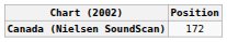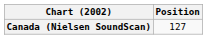 <table class="wikitable plainrowheaders" style="text-align:center">
 <tr>
 <th>Chart (2002)</th>
 <th>Position</th>
 </tr>
 <tr>
 <th scope="row">Canada (Nielsen SoundScan)</th>
-<td>172</td>
+<td>127</td>
 </tr>
 </table>
